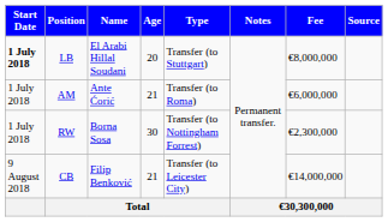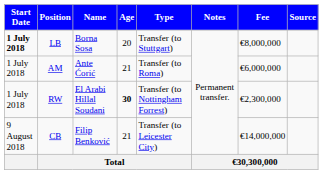 <table class="wikitable" style="text-align:center; font-size:90%; width:80%;">
 <tr>
 <th style="background:#0000ff; color:white; text-align:center;">Start Date</th>
 <th style="background:#0000ff; color:white; text-align:center;">Position</th>
 <th style="background:#0000ff; color:white; text-align:center;">Name</th>
 <th style="background:#0000ff; color:white; text-align:center;">Age</th>
 <th style="background:#0000ff; color:white; text-align:center;">Type</th>
 <th style="background:#0000ff; color:white; text-align:center;">Notes</th>
 <th style="background:#0000ff; color:white; text-align:center;">Fee</th>
 <th style="background:#0000ff; color:white; text-align:center;">Source</th>
 </tr>
 <tr>
 <td style="text-align:left;"><strong>1 July 2018</strong></td>
 <td><a href='#'>LB</a></td>
-<td style="text-align:left;"> <a href='#'>El Arabi Hillal Soudani</a></td>
+<td style="text-align:left;"> <a href='#'>Borna Sosa</a></td>
 <td>20</td>
 <td style="text-align:left;">Transfer (to  <a href='#'>Stuttgart</a>)</td>
 <td rowspan="4">Permanent transfer.</td>
 <td style="text-align:left;">€8,000,000</td>
 <td></td>
 </tr>
 <tr>
 <td style="text-align:left;">1 July 2018</td>
 <td><a href='#'>AM</a></td>
 <td style="text-align:left;"> <a href='#'>Ante Ćorić</a></td>
 <td>21</td>
 <td style="text-align:left;">Transfer (to  <a href='#'>Roma</a>)</td>
 <td style="text-align:left;">€6,000,000</td>
 <td></td>
 </tr>
 <tr>
 <td style="text-align:left;">1 July 2018</td>
 <td><a href='#'>RW</a></td>
-<td style="text-align:left;"> <a href='#'>Borna Sosa</a></td>
-<td>30</td>
+<td style="text-align:left;"> <a href='#'>El Arabi Hillal Soudani</a></td>
+<td><strong>30</strong></td>
 <td style="text-align:left;">Transfer (to  <a href='#'>Nottingham Forrest</a>)</td>
 <td style="text-align:left;">€2,300,000</td>
 <td></td>
 </tr>
 <tr>
 <td style="text-align:left;">9 August 2018</td>
 <td><a href='#'>CB</a></td>
 <td style="text-align:left;"> <a href='#'>Filip Benković</a></td>
 <td>21</td>
 <td style="text-align:left;">Transfer (to  <a href='#'>Leicester City</a>)</td>
 <td style="text-align:left;">€14,000,000</td>
 <td></td>
 </tr>
 <tr>
 <th></th>
 <th colspan="4">Total</th>
 <th colspan="3">€30,300,000</th>
 </tr>
 </table>
